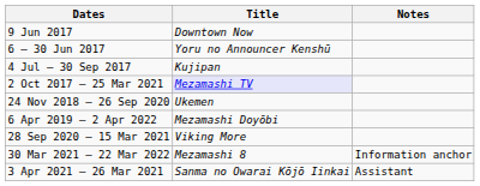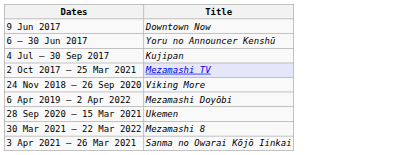 <table class="wikitable">
 <tr>
 <th>Dates</th>
 <th>Title</th>
-<th>Notes</th>
 </tr>
 <tr>
 <td>9 Jun 2017</td>
 <td><em>Downtown Now</em></td>
-<td></td>
 </tr>
 <tr>
 <td>6 – 30 Jun 2017</td>
 <td><em>Yoru no Announcer Kenshū</em></td>
-<td></td>
 </tr>
 <tr>
 <td>4 Jul – 30 Sep 2017</td>
 <td><em>Kujipan</em></td>
-<td></td>
 </tr>
 <tr>
 <td>2 Oct 2017 – 25 Mar 2021</td>
 <td style="background: lavender;"><em><a href='#'>Mezamashi TV</a></em></td>
-<td></td>
 </tr>
 <tr>
 <td>24 Nov 2018 – 26 Sep 2020</td>
-<td><em>Ukemen</em></td>
-<td></td>
+<td><em>Viking More</em></td>
 </tr>
 <tr>
 <td>6 Apr 2019 – 2 Apr 2022</td>
 <td><em>Mezamashi Doyōbi</em></td>
-<td></td>
 </tr>
 <tr>
 <td>28 Sep 2020 – 15 Mar 2021</td>
-<td><em>Viking More</em></td>
-<td></td>
+<td><em>Ukemen</em></td>
 </tr>
 <tr>
 <td>30 Mar 2021 – 22 Mar 2022</td>
 <td><em>Mezamashi 8</em></td>
-<td>Information anchor</td>
 </tr>
 <tr>
 <td>3 Apr 2021 – 26 Mar 2021</td>
 <td><em>Sanma no Owarai Kōjō Iinkai</em></td>
-<td>Assistant</td>
 </tr>
 </table>
